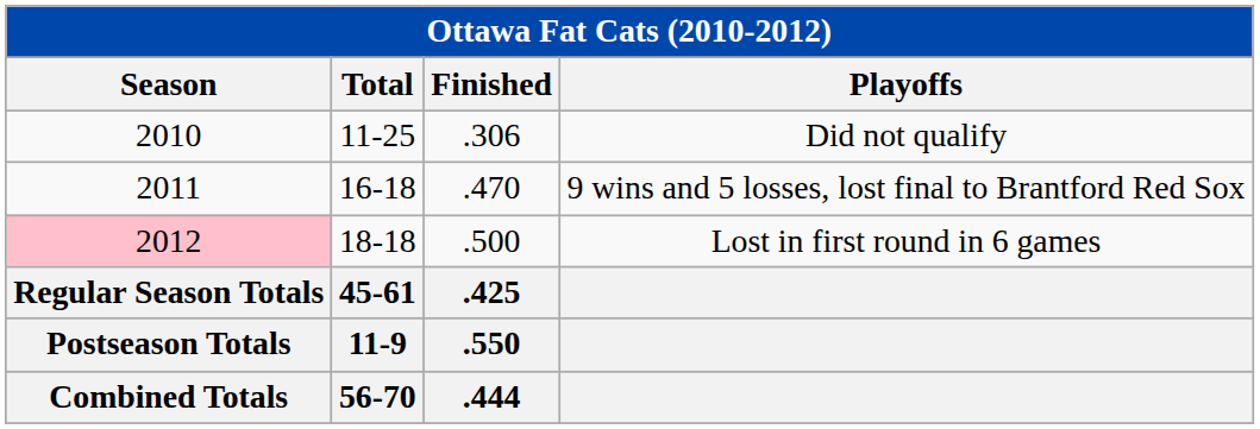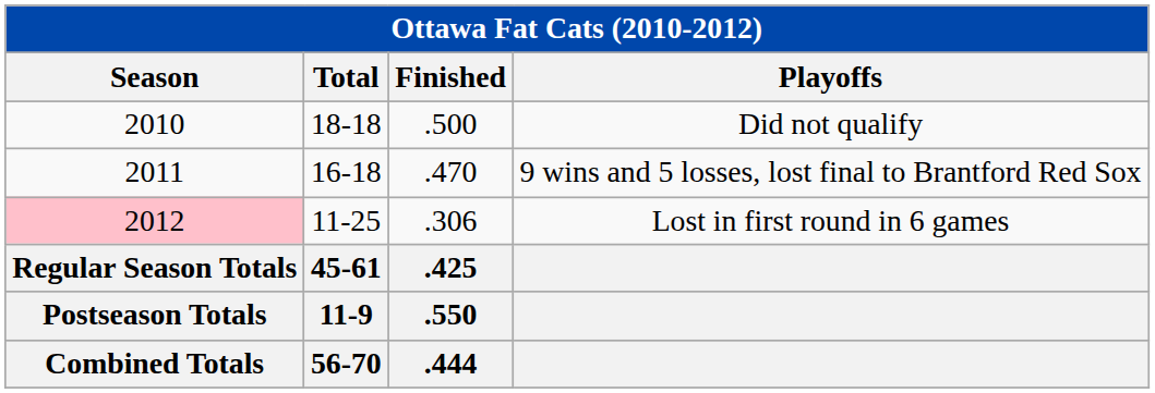 <table class="wikitable" style="text-align:center">
 <tr>
 <th colspan="6" style="background:#0047AB;color:#ffffff">Ottawa Fat Cats (2010-2012)</th>
 </tr>
 <tr>
 <th>Season</th>
 <th>Total</th>
 <th>Finished</th>
 <th>Playoffs</th>
 </tr>
 <tr>
 <td>2010</td>
-<td>11-25</td>
-<td>.306</td>
+<td>18-18</td>
+<td>.500</td>
 <td>Did not qualify</td>
 </tr>
 <tr>
 <td>2011</td>
 <td>16-18</td>
 <td>.470</td>
 <td>9 wins and 5 losses, lost final to Brantford Red Sox</td>
 </tr>
 <tr>
 <td style="background: pink;">2012</td>
-<td>18-18</td>
-<td>.500</td>
+<td>11-25</td>
+<td>.306</td>
 <td>Lost in first round in 6 games</td>
 </tr>
 <tr>
 <th>Regular Season Totals</th>
 <th>45-61</th>
 <th>.425</th>
 <th></th>
 </tr>
 <tr>
 <th>Postseason Totals</th>
 <th>11-9</th>
 <th>.550</th>
 <th></th>
 </tr>
 <tr>
 <th>Combined Totals</th>
 <th>56-70</th>
 <th>.444</th>
 <th></th>
 </tr>
 </table>
